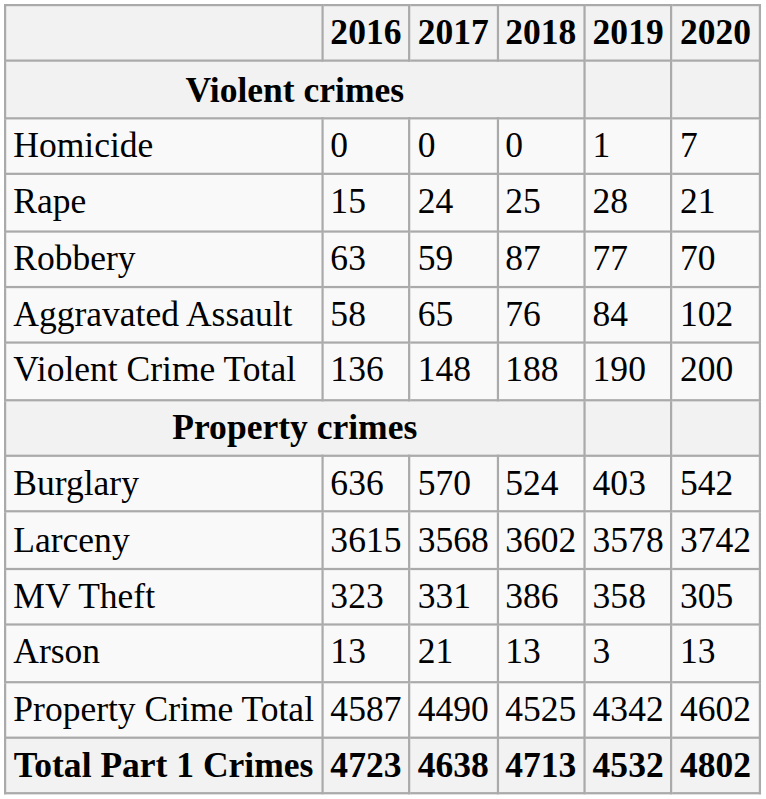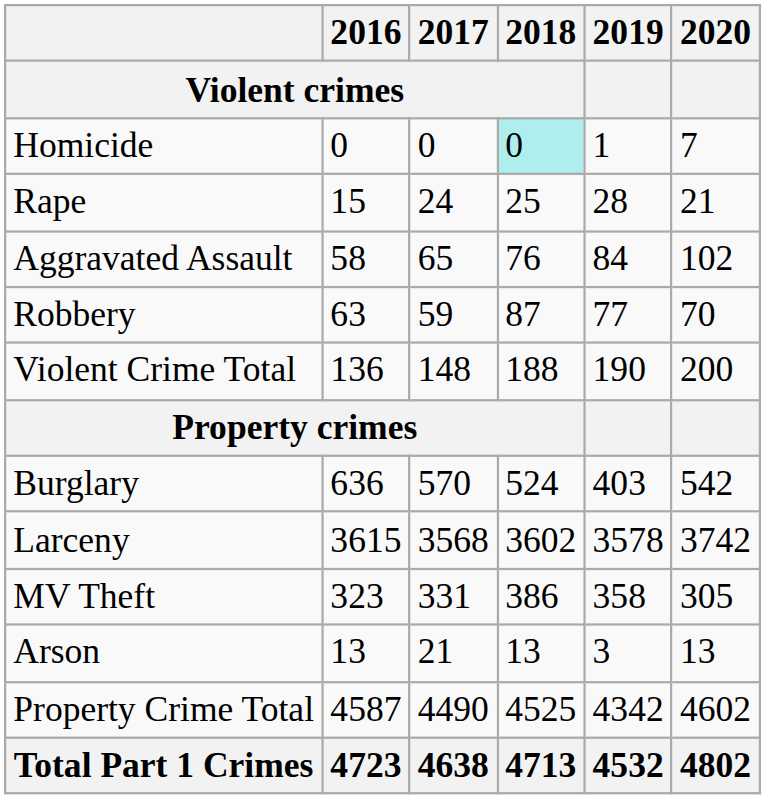 <table class="wikitable">
 <tr>
 <th></th>
 <th>2016</th>
 <th>2017</th>
 <th>2018</th>
 <th>2019</th>
 <th>2020</th>
 </tr>
 <tr>
 <th colspan="4">Violent crimes</th>
 <th></th>
 <th></th>
 </tr>
 <tr>
 <td>Homicide</td>
 <td>0</td>
 <td>0</td>
-<td>0</td>
+<td style="background: paleturquoise;">0</td>
 <td>1</td>
 <td>7</td>
 </tr>
 <tr>
 <td>Rape</td>
 <td>15</td>
 <td>24</td>
 <td>25</td>
 <td>28</td>
 <td>21</td>
 </tr>
 <tr>
+<td>Aggravated Assault</td>
+<td>58</td>
+<td>65</td>
+<td>76</td>
+<td>84</td>
+<td>102</td>
+</tr>
+<tr>
 <td>Robbery</td>
 <td>63</td>
 <td>59</td>
 <td>87</td>
 <td>77</td>
 <td>70</td>
-</tr>
-<tr>
-<td>Aggravated Assault</td>
-<td>58</td>
-<td>65</td>
-<td>76</td>
-<td>84</td>
-<td>102</td>
 </tr>
 <tr>
 <td>Violent Crime Total</td>
 <td>136</td>
 <td>148</td>
 <td>188</td>
 <td>190</td>
 <td>200</td>
 </tr>
 <tr>
 <th colspan="4">Property crimes</th>
 <th></th>
 <th></th>
 </tr>
 <tr>
 <td>Burglary</td>
 <td>636</td>
 <td>570</td>
 <td>524</td>
 <td>403</td>
 <td>542</td>
 </tr>
 <tr>
 <td>Larceny</td>
 <td>3615</td>
 <td>3568</td>
 <td>3602</td>
 <td>3578</td>
 <td>3742</td>
 </tr>
 <tr>
 <td>MV Theft</td>
 <td>323</td>
 <td>331</td>
 <td>386</td>
 <td>358</td>
 <td>305</td>
 </tr>
 <tr>
 <td>Arson</td>
 <td>13</td>
 <td>21</td>
 <td>13</td>
 <td>3</td>
 <td>13</td>
 </tr>
 <tr>
 <td>Property Crime Total</td>
 <td>4587</td>
 <td>4490</td>
 <td>4525</td>
 <td>4342</td>
 <td>4602</td>
 </tr>
 <tr>
 <th>Total Part 1 Crimes</th>
 <th>4723</th>
 <th>4638</th>
 <th>4713</th>
 <th>4532</th>
 <th>4802</th>
 </tr>
 </table>
